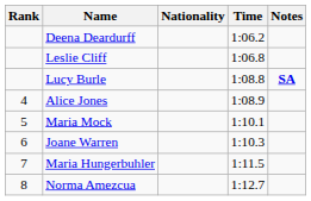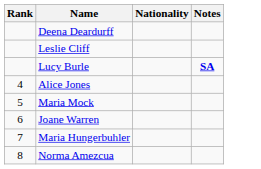 <table class="wikitable sortable" style="text-align:center">
 <tr>
 <th>Rank</th>
 <th>Name</th>
 <th>Nationality</th>
-<th>Time</th>
 <th>Notes</th>
 </tr>
 <tr>
 <td></td>
 <td align=left><a href='#'>Deena Deardurff</a></td>
 <td align=left></td>
-<td>1:06.2</td>
 <td></td>
 </tr>
 <tr>
 <td></td>
 <td align=left><a href='#'>Leslie Cliff</a></td>
 <td align=left></td>
-<td>1:06.8</td>
 <td></td>
 </tr>
 <tr>
 <td></td>
 <td align=left><a href='#'>Lucy Burle</a></td>
 <td align=left></td>
-<td>1:08.8</td>
 <td><strong><a href='#'>SA</a></strong></td>
 </tr>
 <tr>
 <td>4</td>
 <td align=left><a href='#'>Alice Jones</a></td>
 <td align=left></td>
-<td>1:08.9</td>
 <td></td>
 </tr>
 <tr>
 <td>5</td>
 <td align=left><a href='#'>Maria Mock</a></td>
 <td align=left></td>
-<td>1:10.1</td>
 <td></td>
 </tr>
 <tr>
 <td>6</td>
 <td align=left><a href='#'>Joane Warren</a></td>
 <td align=left></td>
-<td>1:10.3</td>
 <td></td>
 </tr>
 <tr>
 <td>7</td>
 <td align=left><a href='#'>Maria Hungerbuhler</a></td>
 <td align=left></td>
-<td>1:11.5</td>
 <td></td>
 </tr>
 <tr>
 <td>8</td>
 <td align=left><a href='#'>Norma Amezcua</a></td>
 <td align=left></td>
-<td>1:12.7</td>
 <td></td>
 </tr>
 </table>
